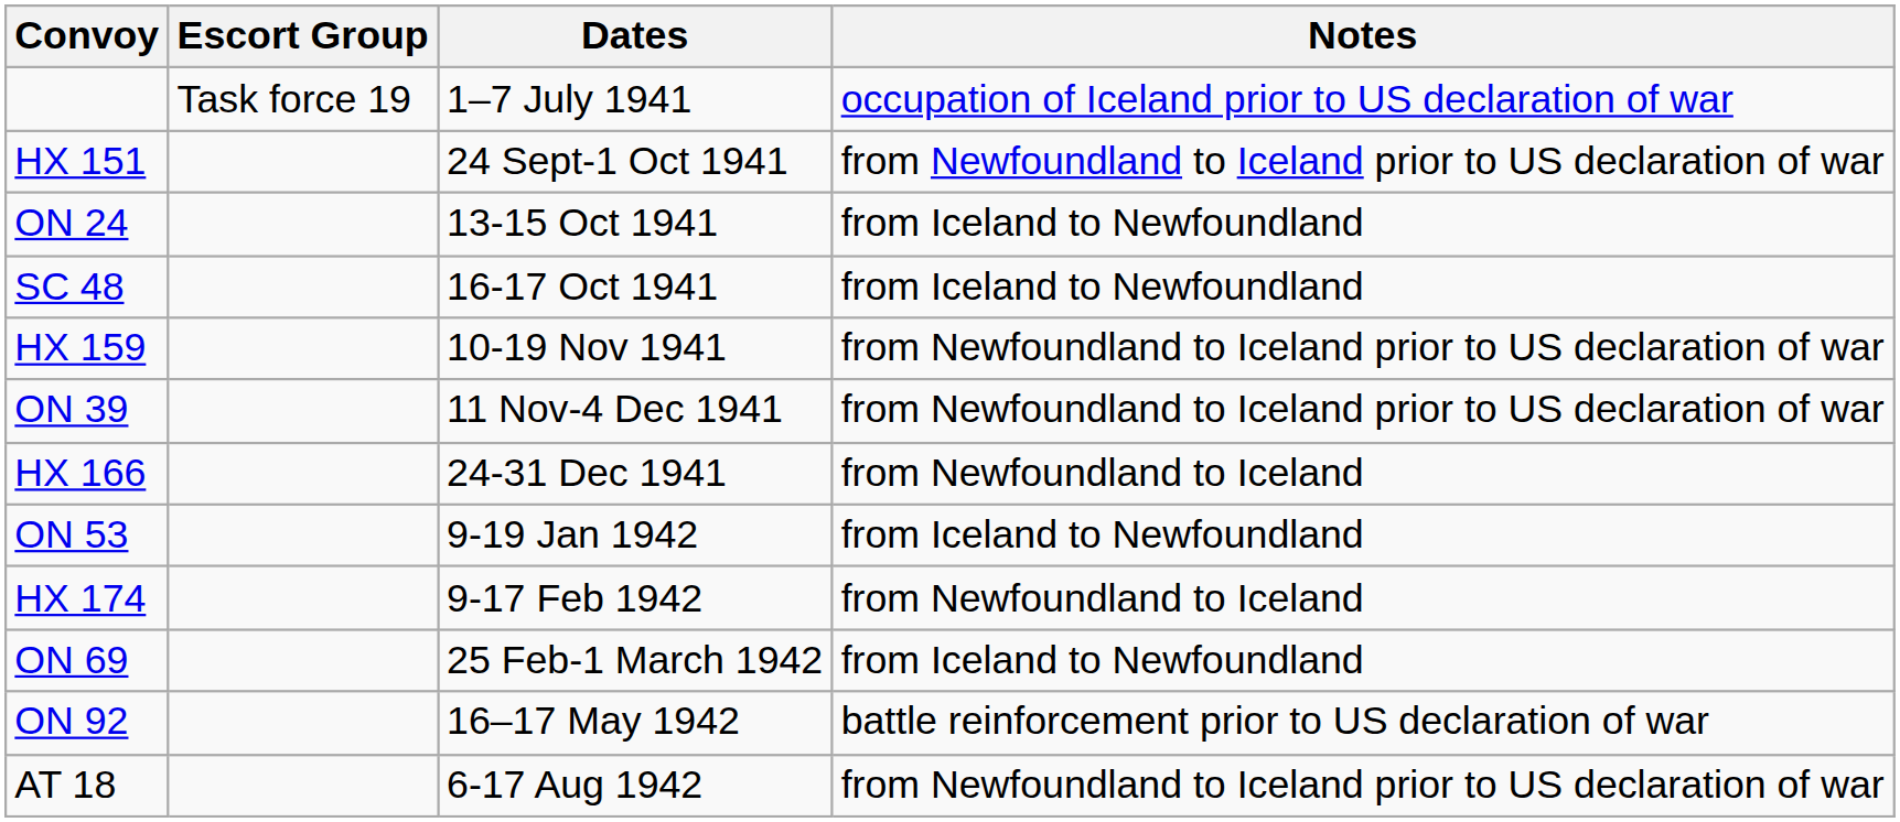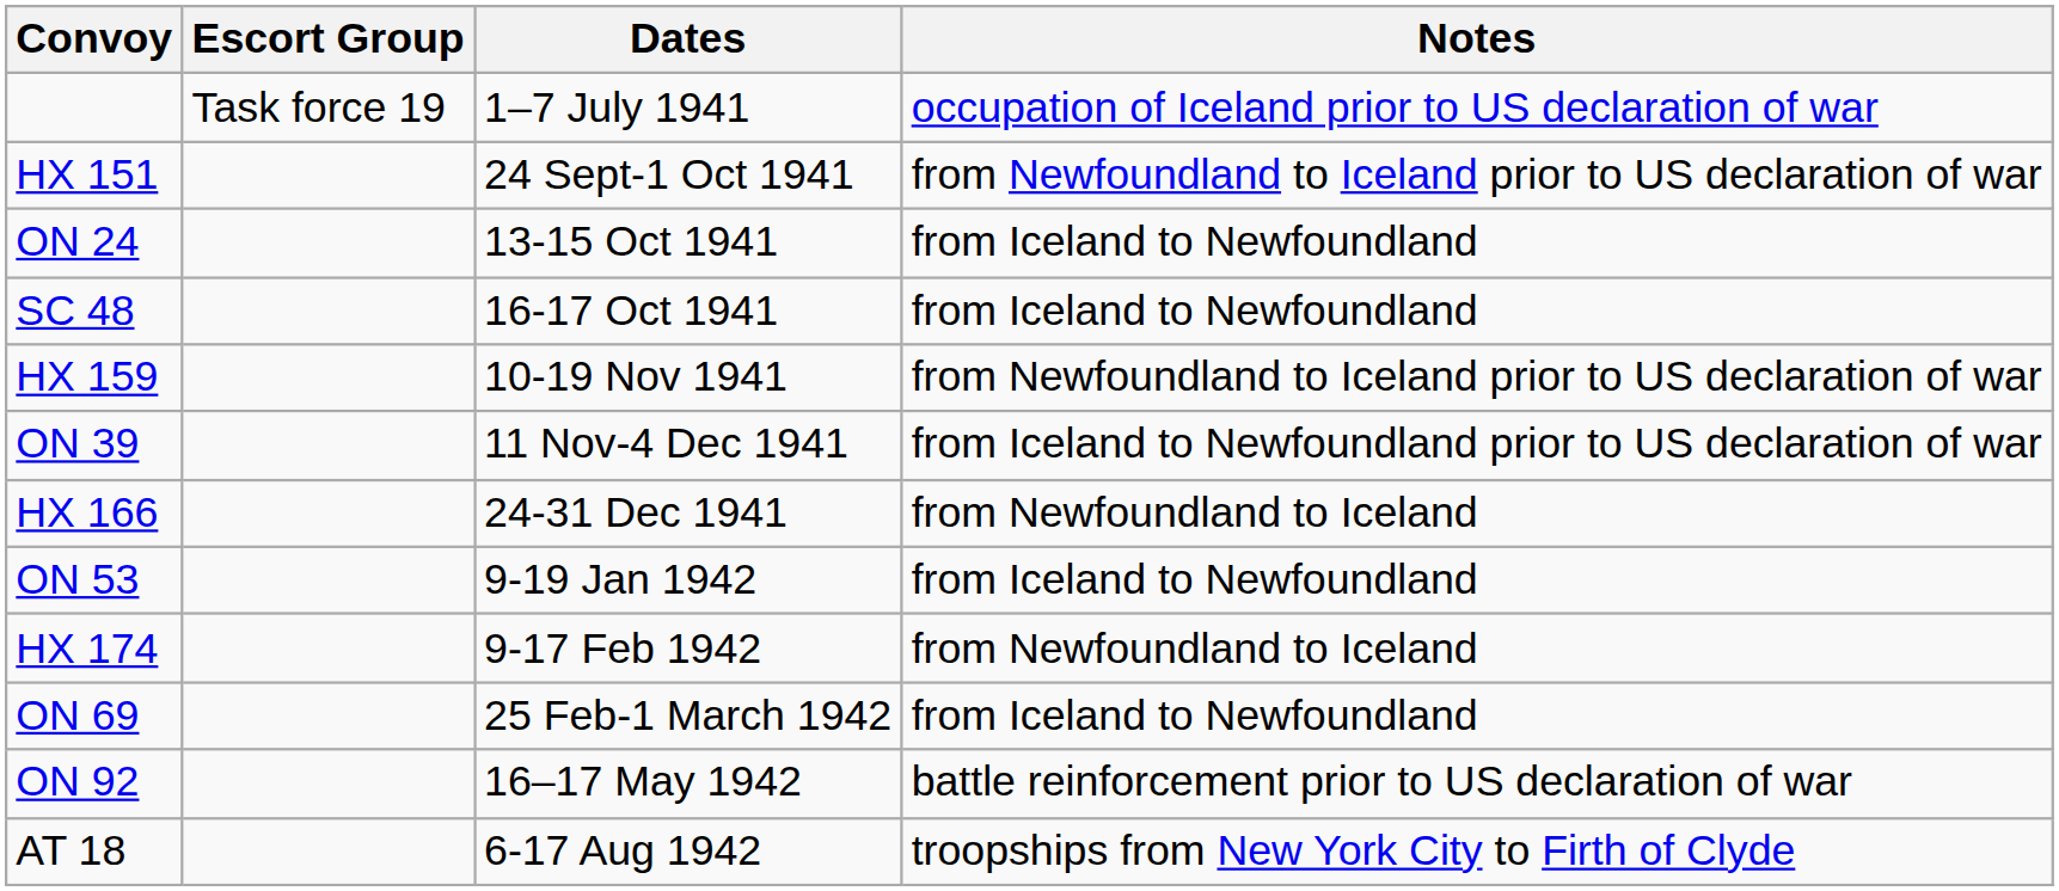 <table class="wikitable">
 <tr>
 <th>Convoy</th>
 <th>Escort Group</th>
 <th>Dates</th>
 <th>Notes</th>
 </tr>
 <tr>
 <td></td>
 <td>Task force 19</td>
 <td>1–7 July 1941</td>
 <td><a href='#'>occupation of Iceland prior to US declaration of war</a></td>
 </tr>
 <tr>
 <td><a href='#'>HX 151</a></td>
 <td></td>
 <td>24 Sept-1 Oct 1941</td>
 <td>from <a href='#'>Newfoundland</a> to <a href='#'>Iceland</a> prior to US declaration of war</td>
 </tr>
 <tr>
 <td><a href='#'>ON 24</a></td>
 <td></td>
 <td>13-15 Oct 1941</td>
 <td>from Iceland to Newfoundland</td>
 </tr>
 <tr>
 <td><a href='#'>SC 48</a></td>
 <td></td>
 <td>16-17 Oct 1941</td>
 <td>from Iceland to Newfoundland</td>
 </tr>
 <tr>
 <td><a href='#'>HX 159</a></td>
 <td></td>
 <td>10-19 Nov 1941</td>
 <td>from Newfoundland to Iceland prior to US declaration of war</td>
 </tr>
 <tr>
 <td><a href='#'>ON 39</a></td>
 <td></td>
 <td>11 Nov-4 Dec 1941</td>
-<td>from Newfoundland to Iceland prior to US declaration of war</td>
+<td>from Iceland to Newfoundland prior to US declaration of war</td>
 </tr>
 <tr>
 <td><a href='#'>HX 166</a></td>
 <td></td>
 <td>24-31 Dec 1941</td>
 <td>from Newfoundland to Iceland</td>
 </tr>
 <tr>
 <td><a href='#'>ON 53</a></td>
 <td></td>
 <td>9-19 Jan 1942</td>
 <td>from Iceland to Newfoundland</td>
 </tr>
 <tr>
 <td><a href='#'>HX 174</a></td>
 <td></td>
 <td>9-17 Feb 1942</td>
 <td>from Newfoundland to Iceland</td>
 </tr>
 <tr>
 <td><a href='#'>ON 69</a></td>
 <td></td>
 <td>25 Feb-1 March 1942</td>
 <td>from Iceland to Newfoundland</td>
 </tr>
 <tr>
 <td><a href='#'>ON 92</a></td>
 <td></td>
 <td>16–17 May 1942</td>
 <td>battle reinforcement prior to US declaration of war</td>
 </tr>
 <tr>
 <td>AT 18</td>
 <td></td>
 <td>6-17 Aug 1942</td>
-<td>from Newfoundland to Iceland prior to US declaration of war</td>
+<td>troopships from <a href='#'>New York City</a> to <a href='#'>Firth of Clyde</a></td>
 </tr>
 </table>
